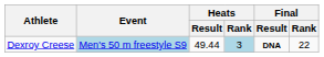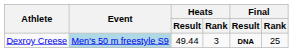 <table class=wikitable style="font-size:95%">
 <tr>
 <th rowspan="2">Athlete</th>
 <th rowspan="2">Event</th>
 <th colspan="2">Heats</th>
 <th colspan="2">Final</th>
 </tr>
 <tr>
 <th>Result</th>
 <th>Rank</th>
 <th>Result</th>
 <th>Rank</th>
 </tr>
 <tr align=center>
 <td align=left><a href='#'>Dexroy Creese</a></td>
 <td align=left style="background: lightblue;"><a href='#'>Men's 50 m freestyle S9</a></td>
 <td>49.44</td>
-<td style="background: lightblue;">3</td>
+<td>3</td>
 <td><strong><small>DNA</small></strong></td>
-<td>22</td>
+<td>25</td>
 </tr>
 </table>
